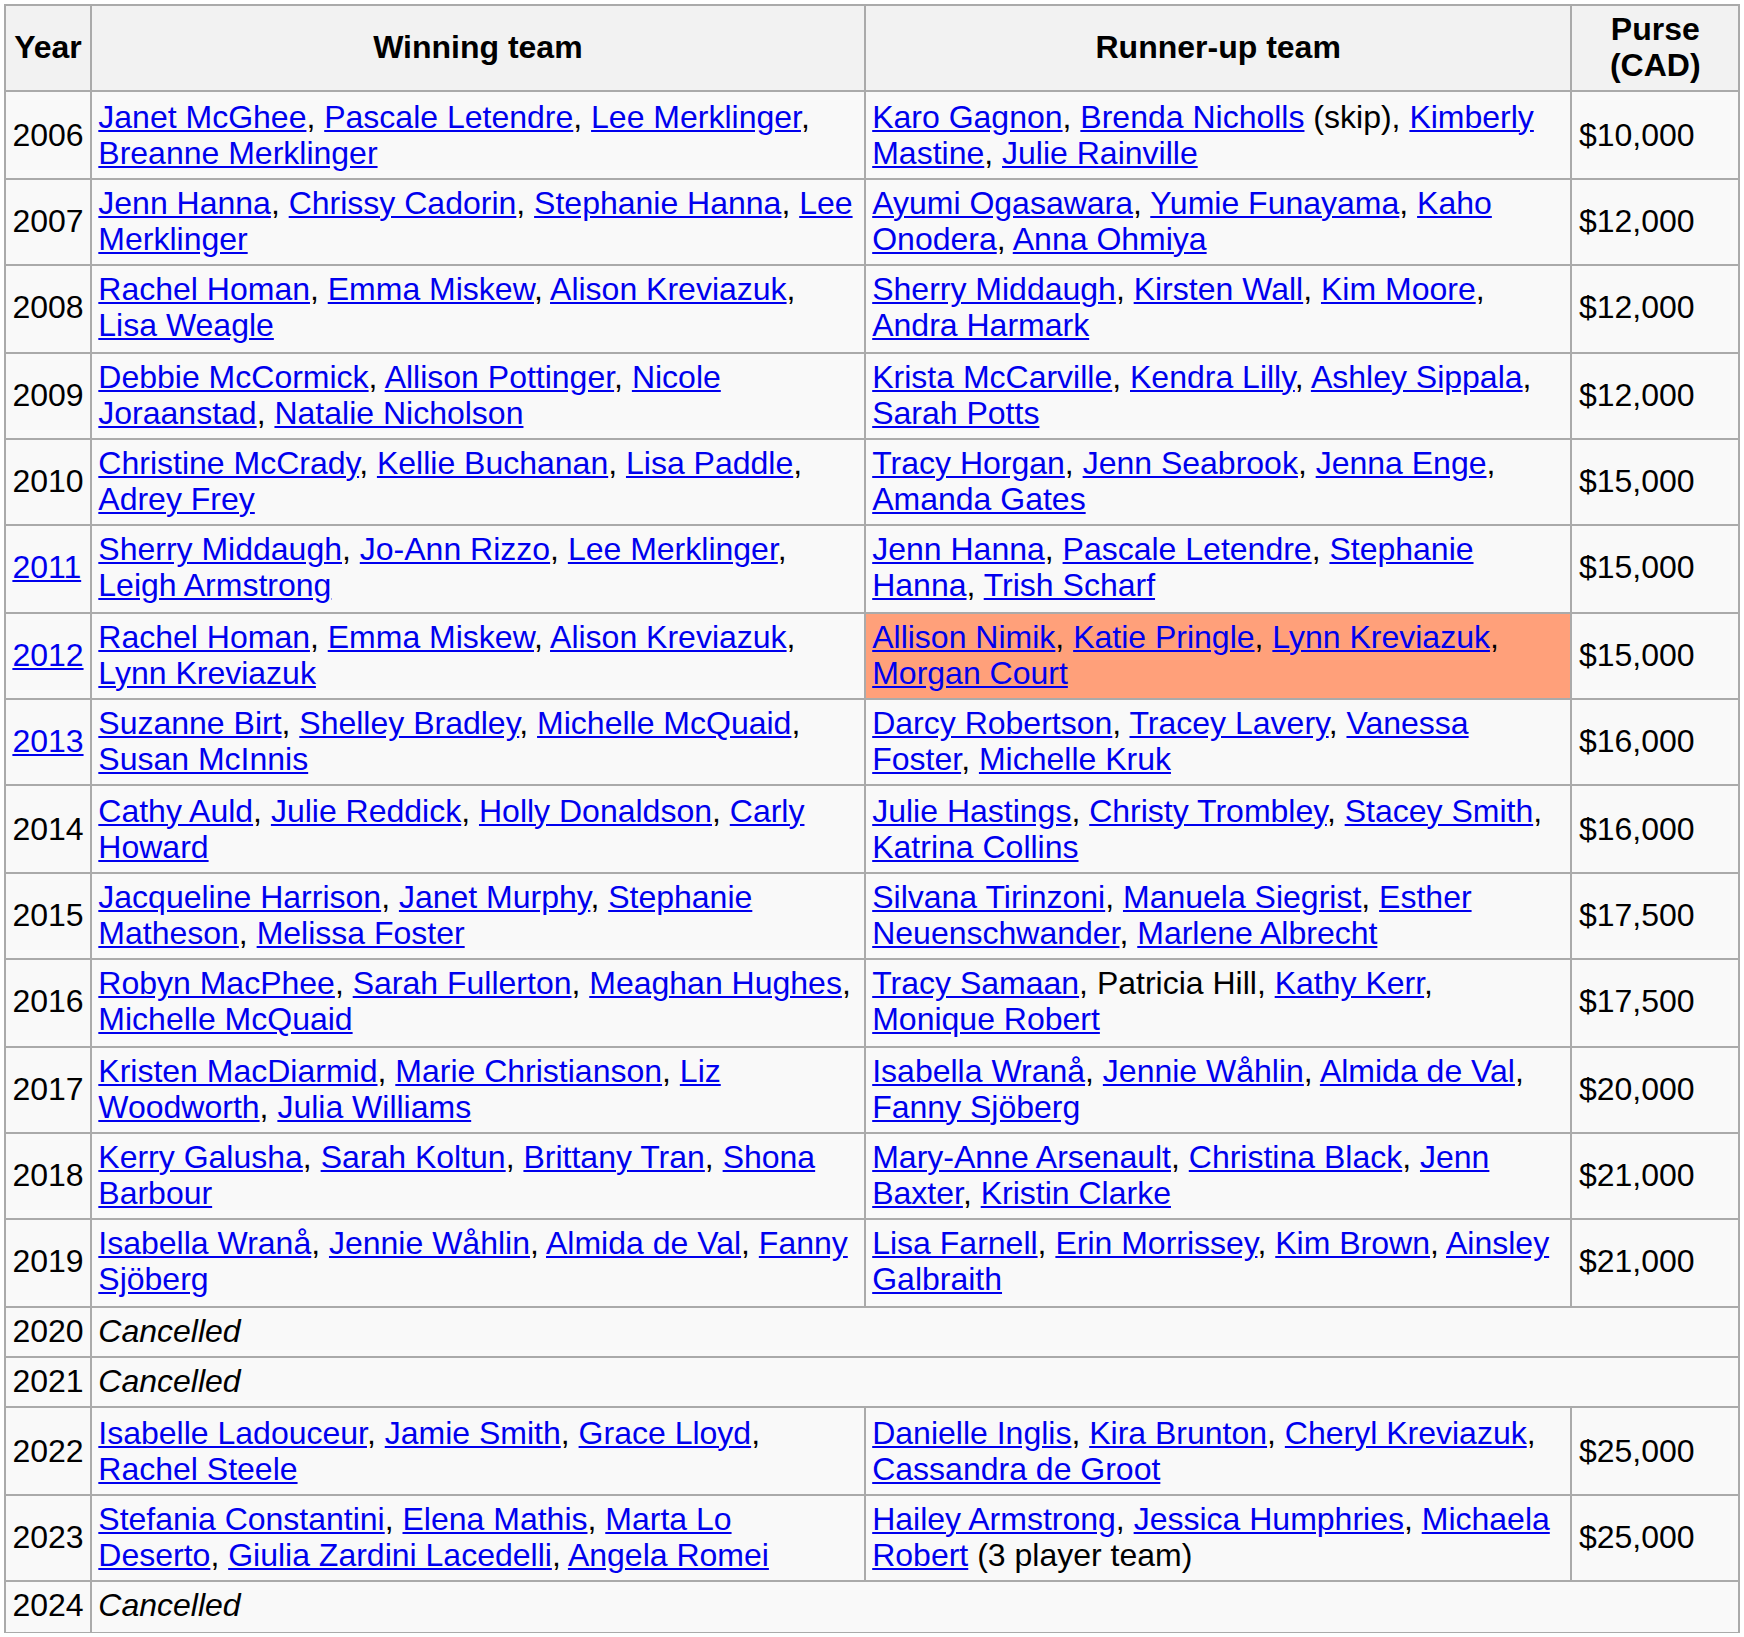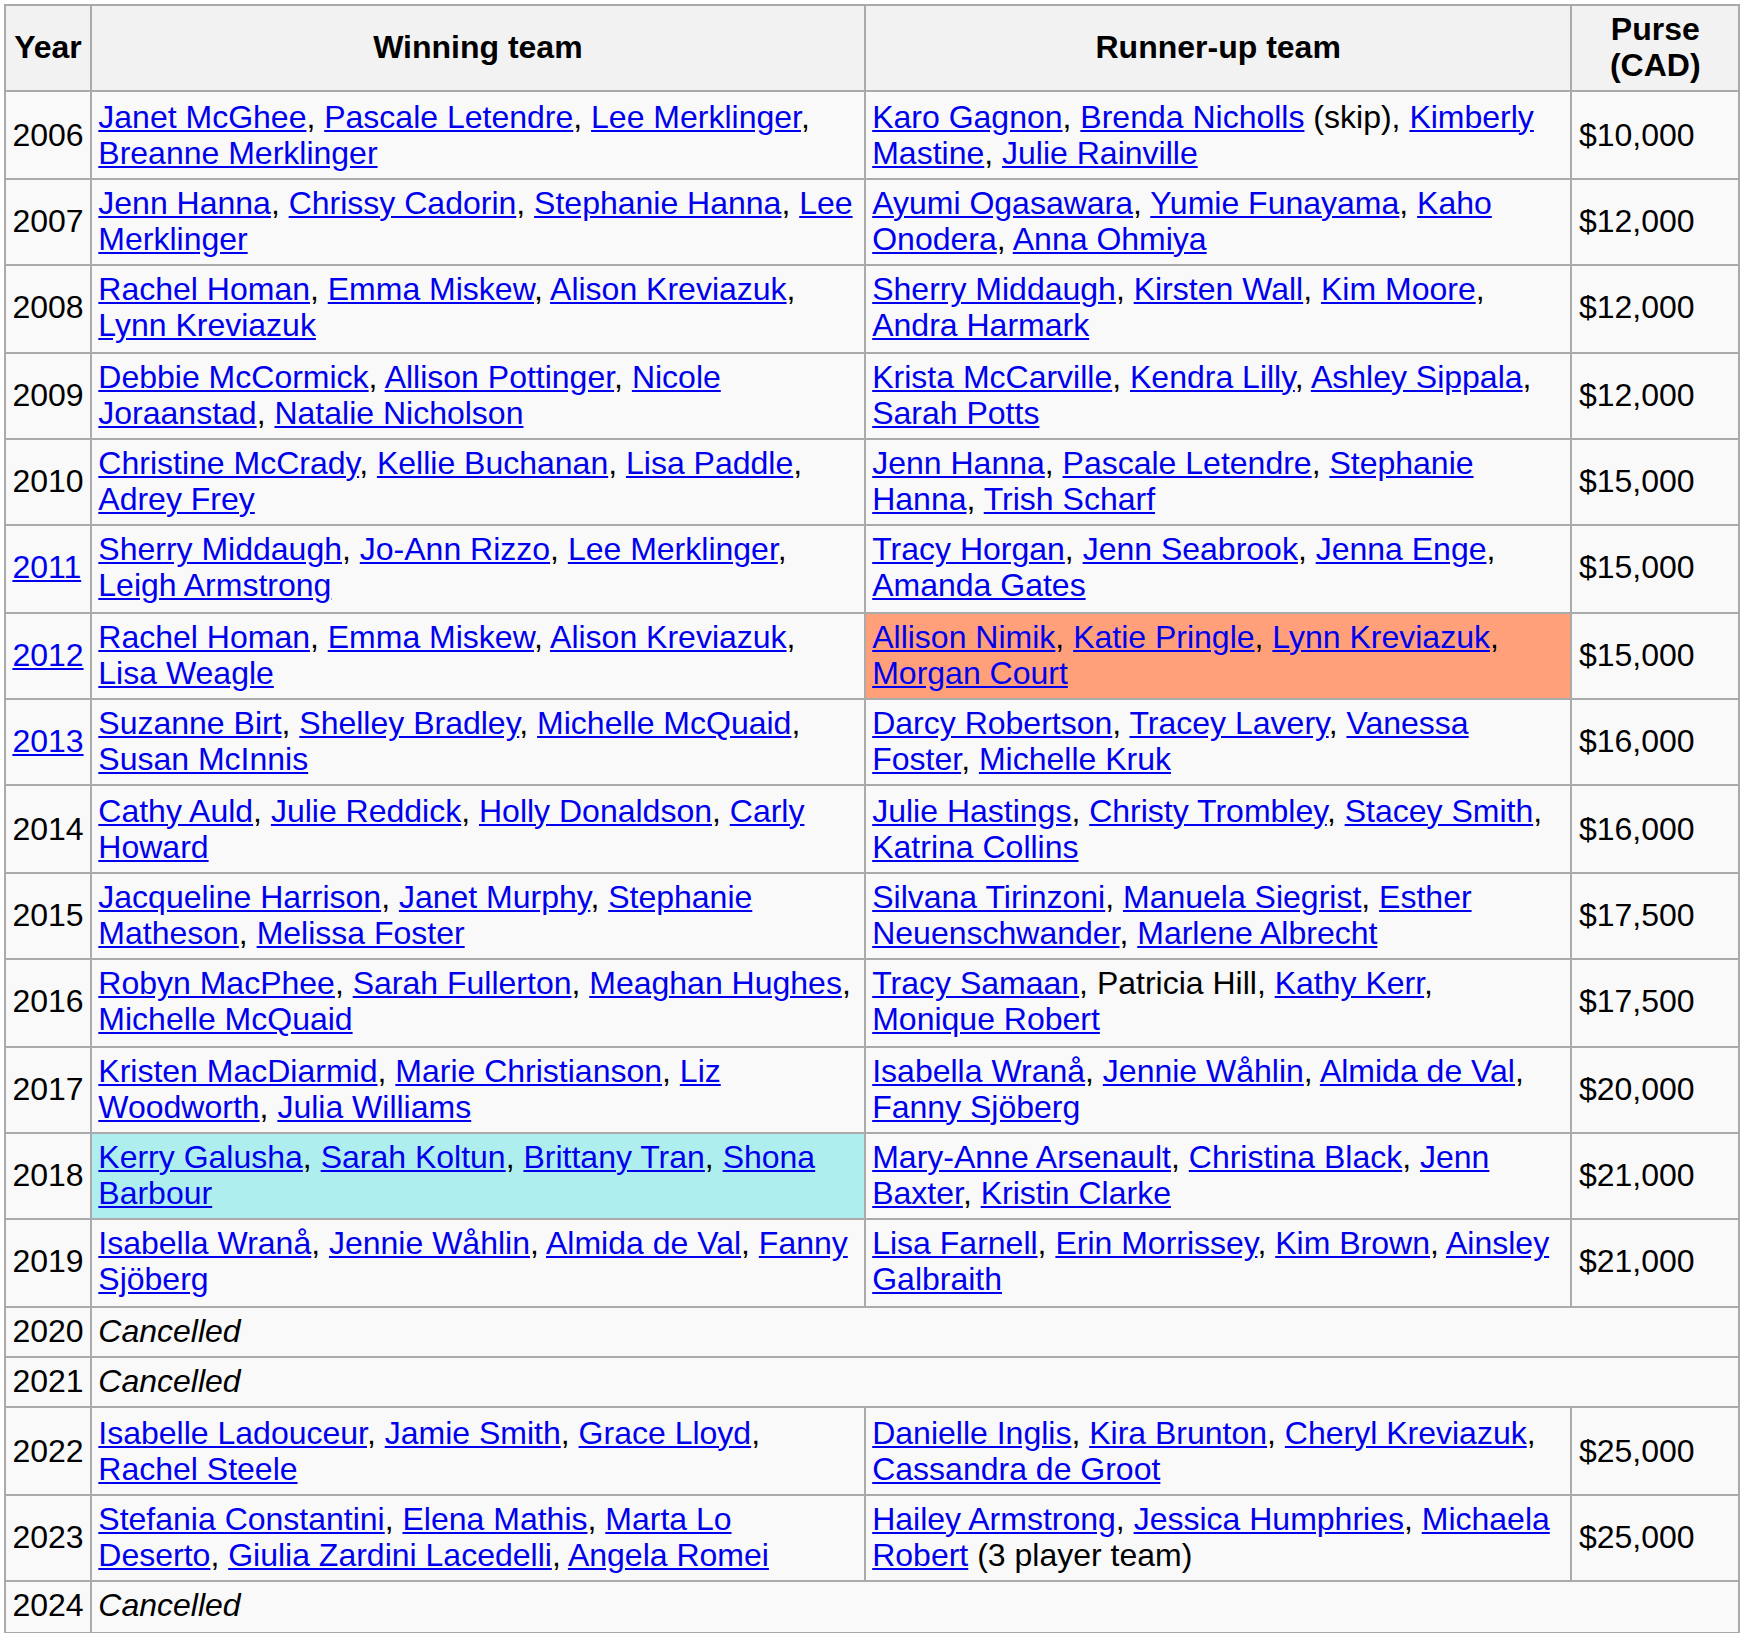 <table class="wikitable">
 <tr>
 <th scope="col">Year</th>
 <th scope="col">Winning team</th>
 <th scope="col">Runner-up team</th>
 <th scope="col">Purse (CAD)</th>
 </tr>
 <tr>
 <td>2006</td>
 <td> <a href='#'>Janet McGhee</a>, <a href='#'>Pascale Letendre</a>, <a href='#'>Lee Merklinger</a>, <a href='#'>Breanne Merklinger</a></td>
 <td> <a href='#'>Karo Gagnon</a>, <a href='#'>Brenda Nicholls</a> (skip), <a href='#'>Kimberly Mastine</a>, <a href='#'>Julie Rainville</a></td>
 <td>$10,000</td>
 </tr>
 <tr>
 <td>2007</td>
 <td> <a href='#'>Jenn Hanna</a>, <a href='#'>Chrissy Cadorin</a>, <a href='#'>Stephanie Hanna</a>, <a href='#'>Lee Merklinger</a></td>
 <td> <a href='#'>Ayumi Ogasawara</a>, <a href='#'>Yumie Funayama</a>, <a href='#'>Kaho Onodera</a>, <a href='#'>Anna Ohmiya</a></td>
 <td>$12,000</td>
 </tr>
 <tr>
 <td>2008</td>
-<td> <a href='#'>Rachel Homan</a>, <a href='#'>Emma Miskew</a>, <a href='#'>Alison Kreviazuk</a>, <a href='#'>Lisa Weagle</a></td>
+<td> <a href='#'>Rachel Homan</a>, <a href='#'>Emma Miskew</a>, <a href='#'>Alison Kreviazuk</a>, <a href='#'>Lynn Kreviazuk</a></td>
 <td> <a href='#'>Sherry Middaugh</a>, <a href='#'>Kirsten Wall</a>, <a href='#'>Kim Moore</a>, <a href='#'>Andra Harmark</a></td>
 <td>$12,000</td>
 </tr>
 <tr>
 <td>2009</td>
 <td> <a href='#'>Debbie McCormick</a>, <a href='#'>Allison Pottinger</a>, <a href='#'>Nicole Joraanstad</a>, <a href='#'>Natalie Nicholson</a></td>
 <td> <a href='#'>Krista McCarville</a>, <a href='#'>Kendra Lilly</a>, <a href='#'>Ashley Sippala</a>, <a href='#'>Sarah Potts</a></td>
 <td>$12,000</td>
 </tr>
 <tr>
 <td>2010</td>
 <td> <a href='#'>Christine McCrady</a>, <a href='#'>Kellie Buchanan</a>, <a href='#'>Lisa Paddle</a>, <a href='#'>Adrey Frey</a></td>
-<td> <a href='#'>Tracy Horgan</a>, <a href='#'>Jenn Seabrook</a>, <a href='#'>Jenna Enge</a>, <a href='#'>Amanda Gates</a></td>
+<td> <a href='#'>Jenn Hanna</a>, <a href='#'>Pascale Letendre</a>, <a href='#'>Stephanie Hanna</a>, <a href='#'>Trish Scharf</a></td>
 <td>$15,000</td>
 </tr>
 <tr>
 <td><a href='#'>2011</a></td>
 <td> <a href='#'>Sherry Middaugh</a>, <a href='#'>Jo-Ann Rizzo</a>,  <a href='#'>Lee Merklinger</a>, <a href='#'>Leigh Armstrong</a></td>
-<td> <a href='#'>Jenn Hanna</a>, <a href='#'>Pascale Letendre</a>, <a href='#'>Stephanie Hanna</a>, <a href='#'>Trish Scharf</a></td>
+<td> <a href='#'>Tracy Horgan</a>, <a href='#'>Jenn Seabrook</a>, <a href='#'>Jenna Enge</a>, <a href='#'>Amanda Gates</a></td>
 <td>$15,000</td>
 </tr>
 <tr>
 <td><a href='#'>2012</a></td>
-<td> <a href='#'>Rachel Homan</a>, <a href='#'>Emma Miskew</a>, <a href='#'>Alison Kreviazuk</a>, <a href='#'>Lynn Kreviazuk</a></td>
+<td> <a href='#'>Rachel Homan</a>, <a href='#'>Emma Miskew</a>, <a href='#'>Alison Kreviazuk</a>, <a href='#'>Lisa Weagle</a></td>
 <td style="background: lightsalmon;"> <a href='#'>Allison Nimik</a>, <a href='#'>Katie Pringle</a>, <a href='#'>Lynn Kreviazuk</a>, <a href='#'>Morgan Court</a></td>
 <td>$15,000</td>
 </tr>
 <tr>
 <td><a href='#'>2013</a></td>
 <td> <a href='#'>Suzanne Birt</a>, <a href='#'>Shelley Bradley</a>, <a href='#'>Michelle McQuaid</a>, <a href='#'>Susan McInnis</a></td>
 <td> <a href='#'>Darcy Robertson</a>, <a href='#'>Tracey Lavery</a>, <a href='#'>Vanessa Foster</a>, <a href='#'>Michelle Kruk</a></td>
 <td>$16,000</td>
 </tr>
 <tr>
 <td>2014</td>
 <td> <a href='#'>Cathy Auld</a>, <a href='#'>Julie Reddick</a>, <a href='#'>Holly Donaldson</a>, <a href='#'>Carly Howard</a></td>
 <td> <a href='#'>Julie Hastings</a>, <a href='#'>Christy Trombley</a>, <a href='#'>Stacey Smith</a>, <a href='#'>Katrina Collins</a></td>
 <td>$16,000</td>
 </tr>
 <tr>
 <td>2015</td>
 <td> <a href='#'>Jacqueline Harrison</a>, <a href='#'>Janet Murphy</a>, <a href='#'>Stephanie Matheson</a>, <a href='#'>Melissa Foster</a></td>
 <td> <a href='#'>Silvana Tirinzoni</a>, <a href='#'>Manuela Siegrist</a>, <a href='#'>Esther Neuenschwander</a>, <a href='#'>Marlene Albrecht</a></td>
 <td>$17,500</td>
 </tr>
 <tr>
 <td>2016</td>
 <td> <a href='#'>Robyn MacPhee</a>, <a href='#'>Sarah Fullerton</a>, <a href='#'>Meaghan Hughes</a>, <a href='#'>Michelle McQuaid</a></td>
 <td> <a href='#'>Tracy Samaan</a>, Patricia Hill, <a href='#'>Kathy Kerr</a>, <a href='#'>Monique Robert</a></td>
 <td>$17,500</td>
 </tr>
 <tr>
 <td>2017</td>
 <td> <a href='#'>Kristen MacDiarmid</a>, <a href='#'>Marie Christianson</a>, <a href='#'>Liz Woodworth</a>, <a href='#'>Julia Williams</a></td>
 <td> <a href='#'>Isabella Wranå</a>, <a href='#'>Jennie Wåhlin</a>, <a href='#'>Almida de Val</a>, <a href='#'>Fanny Sjöberg</a></td>
 <td>$20,000</td>
 </tr>
 <tr>
 <td>2018</td>
-<td> <a href='#'>Kerry Galusha</a>, <a href='#'>Sarah Koltun</a>, <a href='#'>Brittany Tran</a>, <a href='#'>Shona Barbour</a></td>
+<td style="background: paleturquoise;"> <a href='#'>Kerry Galusha</a>, <a href='#'>Sarah Koltun</a>, <a href='#'>Brittany Tran</a>, <a href='#'>Shona Barbour</a></td>
 <td> <a href='#'>Mary-Anne Arsenault</a>, <a href='#'>Christina Black</a>, <a href='#'>Jenn Baxter</a>, <a href='#'>Kristin Clarke</a></td>
 <td>$21,000</td>
 </tr>
 <tr>
 <td>2019</td>
 <td> <a href='#'>Isabella Wranå</a>, <a href='#'>Jennie Wåhlin</a>, <a href='#'>Almida de Val</a>, <a href='#'>Fanny Sjöberg</a></td>
 <td> <a href='#'>Lisa Farnell</a>, <a href='#'>Erin Morrissey</a>, <a href='#'>Kim Brown</a>, <a href='#'>Ainsley Galbraith</a></td>
 <td>$21,000</td>
 </tr>
 <tr>
 <td>2020</td>
 <td colspan="3"><em>Cancelled</em></td>
 </tr>
 <tr>
 <td>2021</td>
 <td colspan="3"><em>Cancelled</em></td>
 </tr>
 <tr>
 <td>2022</td>
 <td> <a href='#'>Isabelle Ladouceur</a>, <a href='#'>Jamie Smith</a>, <a href='#'>Grace Lloyd</a>, <a href='#'>Rachel Steele</a></td>
 <td> <a href='#'>Danielle Inglis</a>, <a href='#'>Kira Brunton</a>, <a href='#'>Cheryl Kreviazuk</a>, <a href='#'>Cassandra de Groot</a></td>
 <td>$25,000</td>
 </tr>
 <tr>
 <td>2023</td>
 <td> <a href='#'>Stefania Constantini</a>, <a href='#'>Elena Mathis</a>, <a href='#'>Marta Lo Deserto</a>, <a href='#'>Giulia Zardini Lacedelli</a>, <a href='#'>Angela Romei</a></td>
 <td> <a href='#'>Hailey Armstrong</a>, <a href='#'>Jessica Humphries</a>, <a href='#'>Michaela Robert</a> (3 player team)</td>
 <td>$25,000</td>
 </tr>
 <tr>
 <td>2024</td>
 <td colspan="3"><em>Cancelled</em></td>
 </tr>
 </table>
